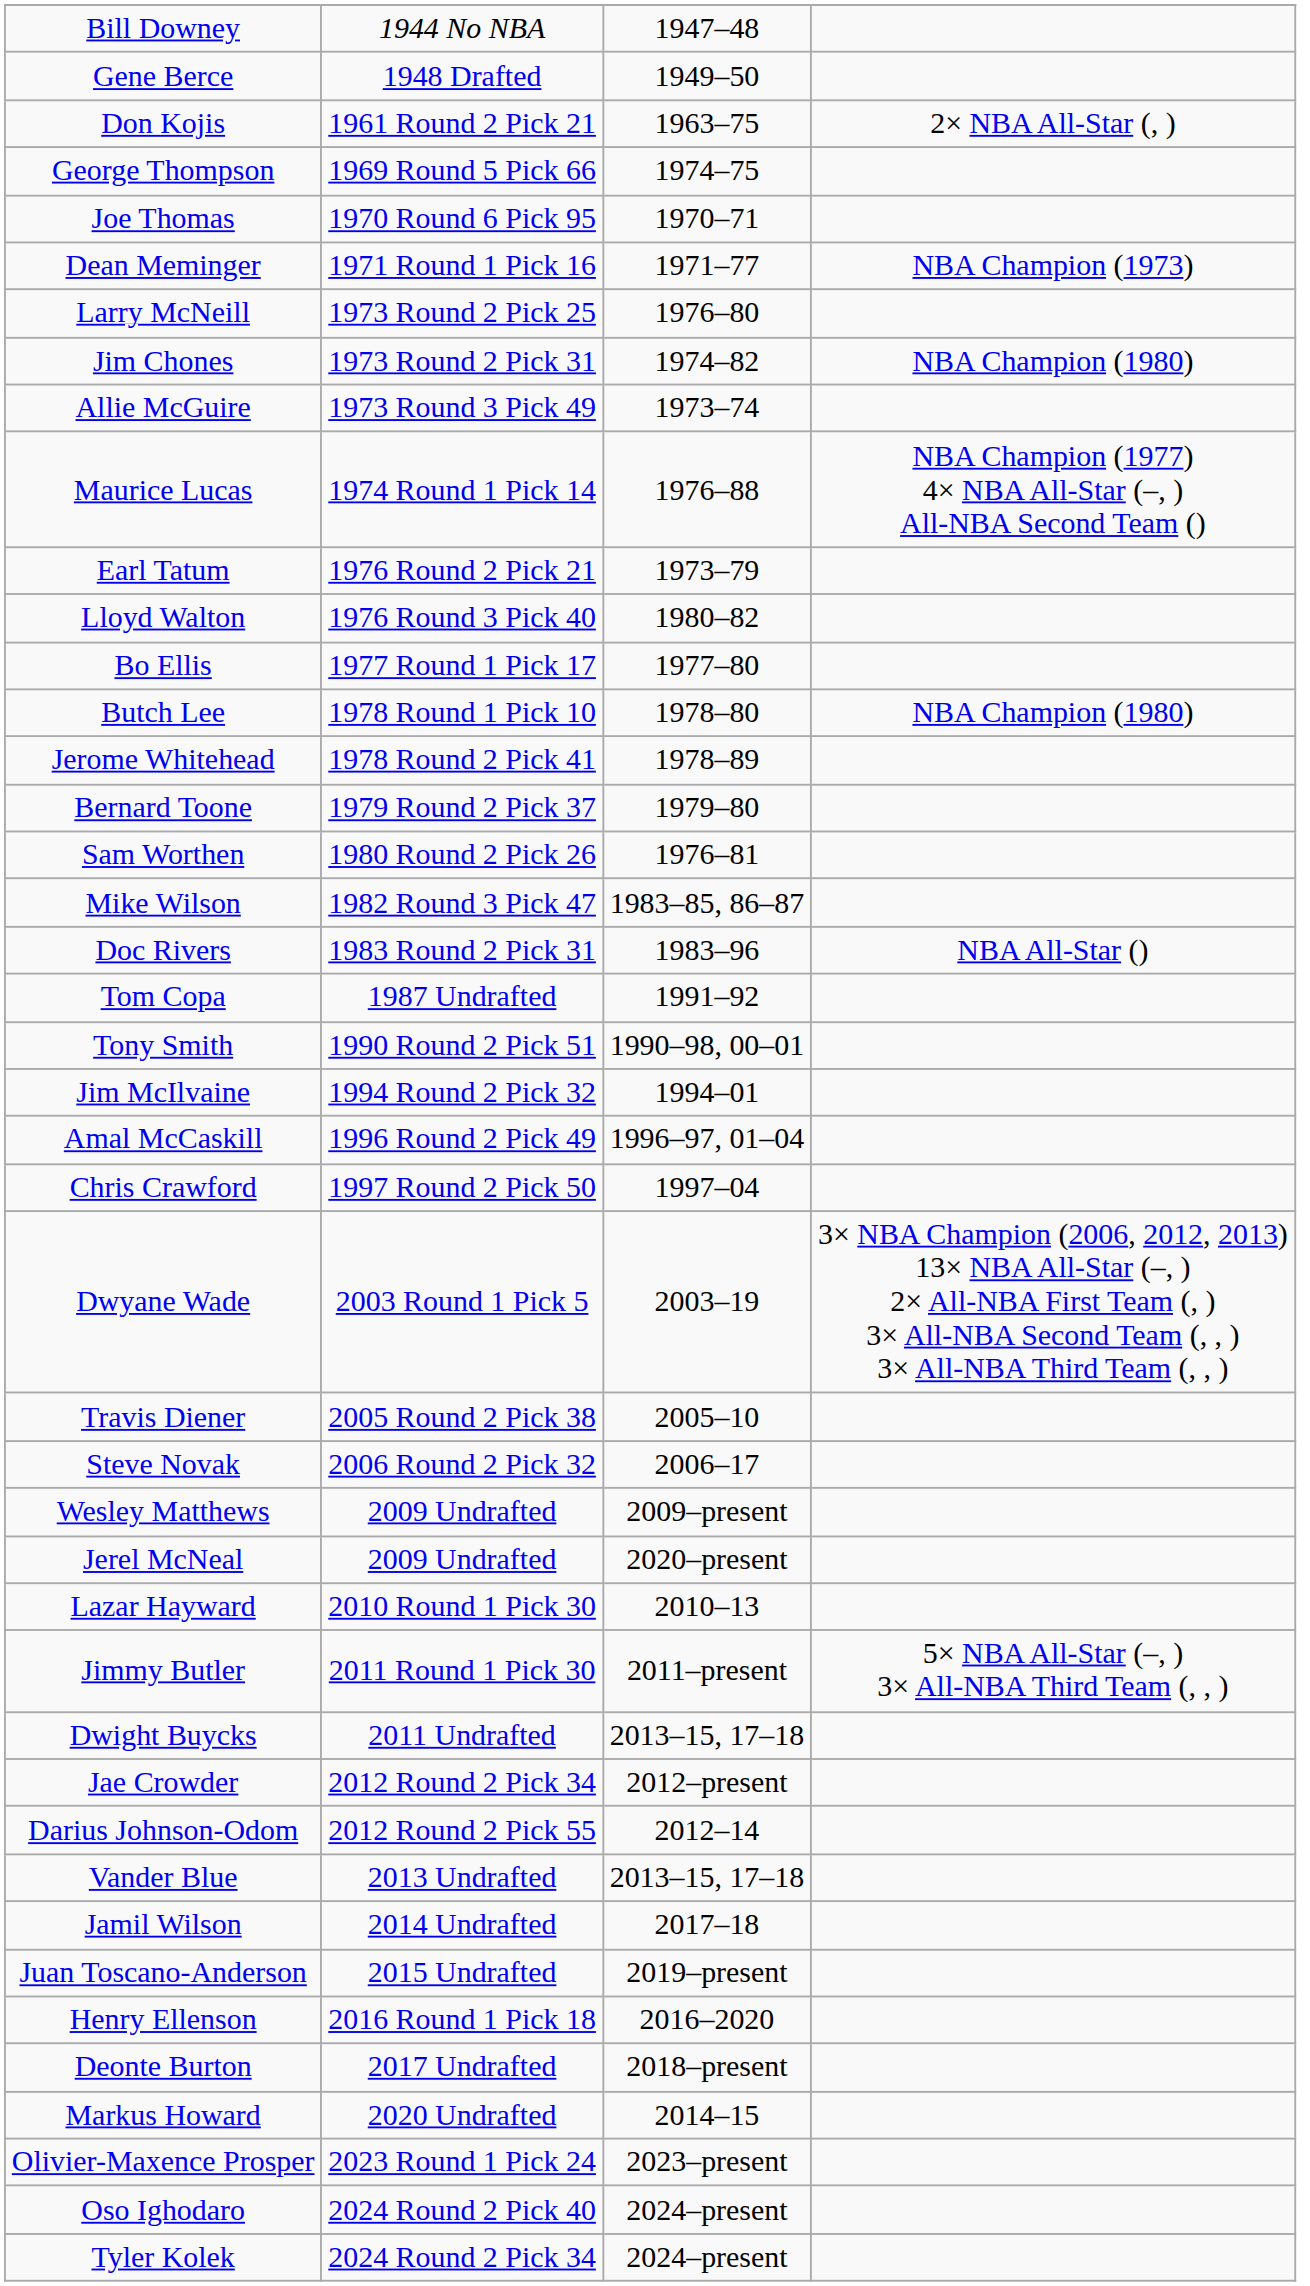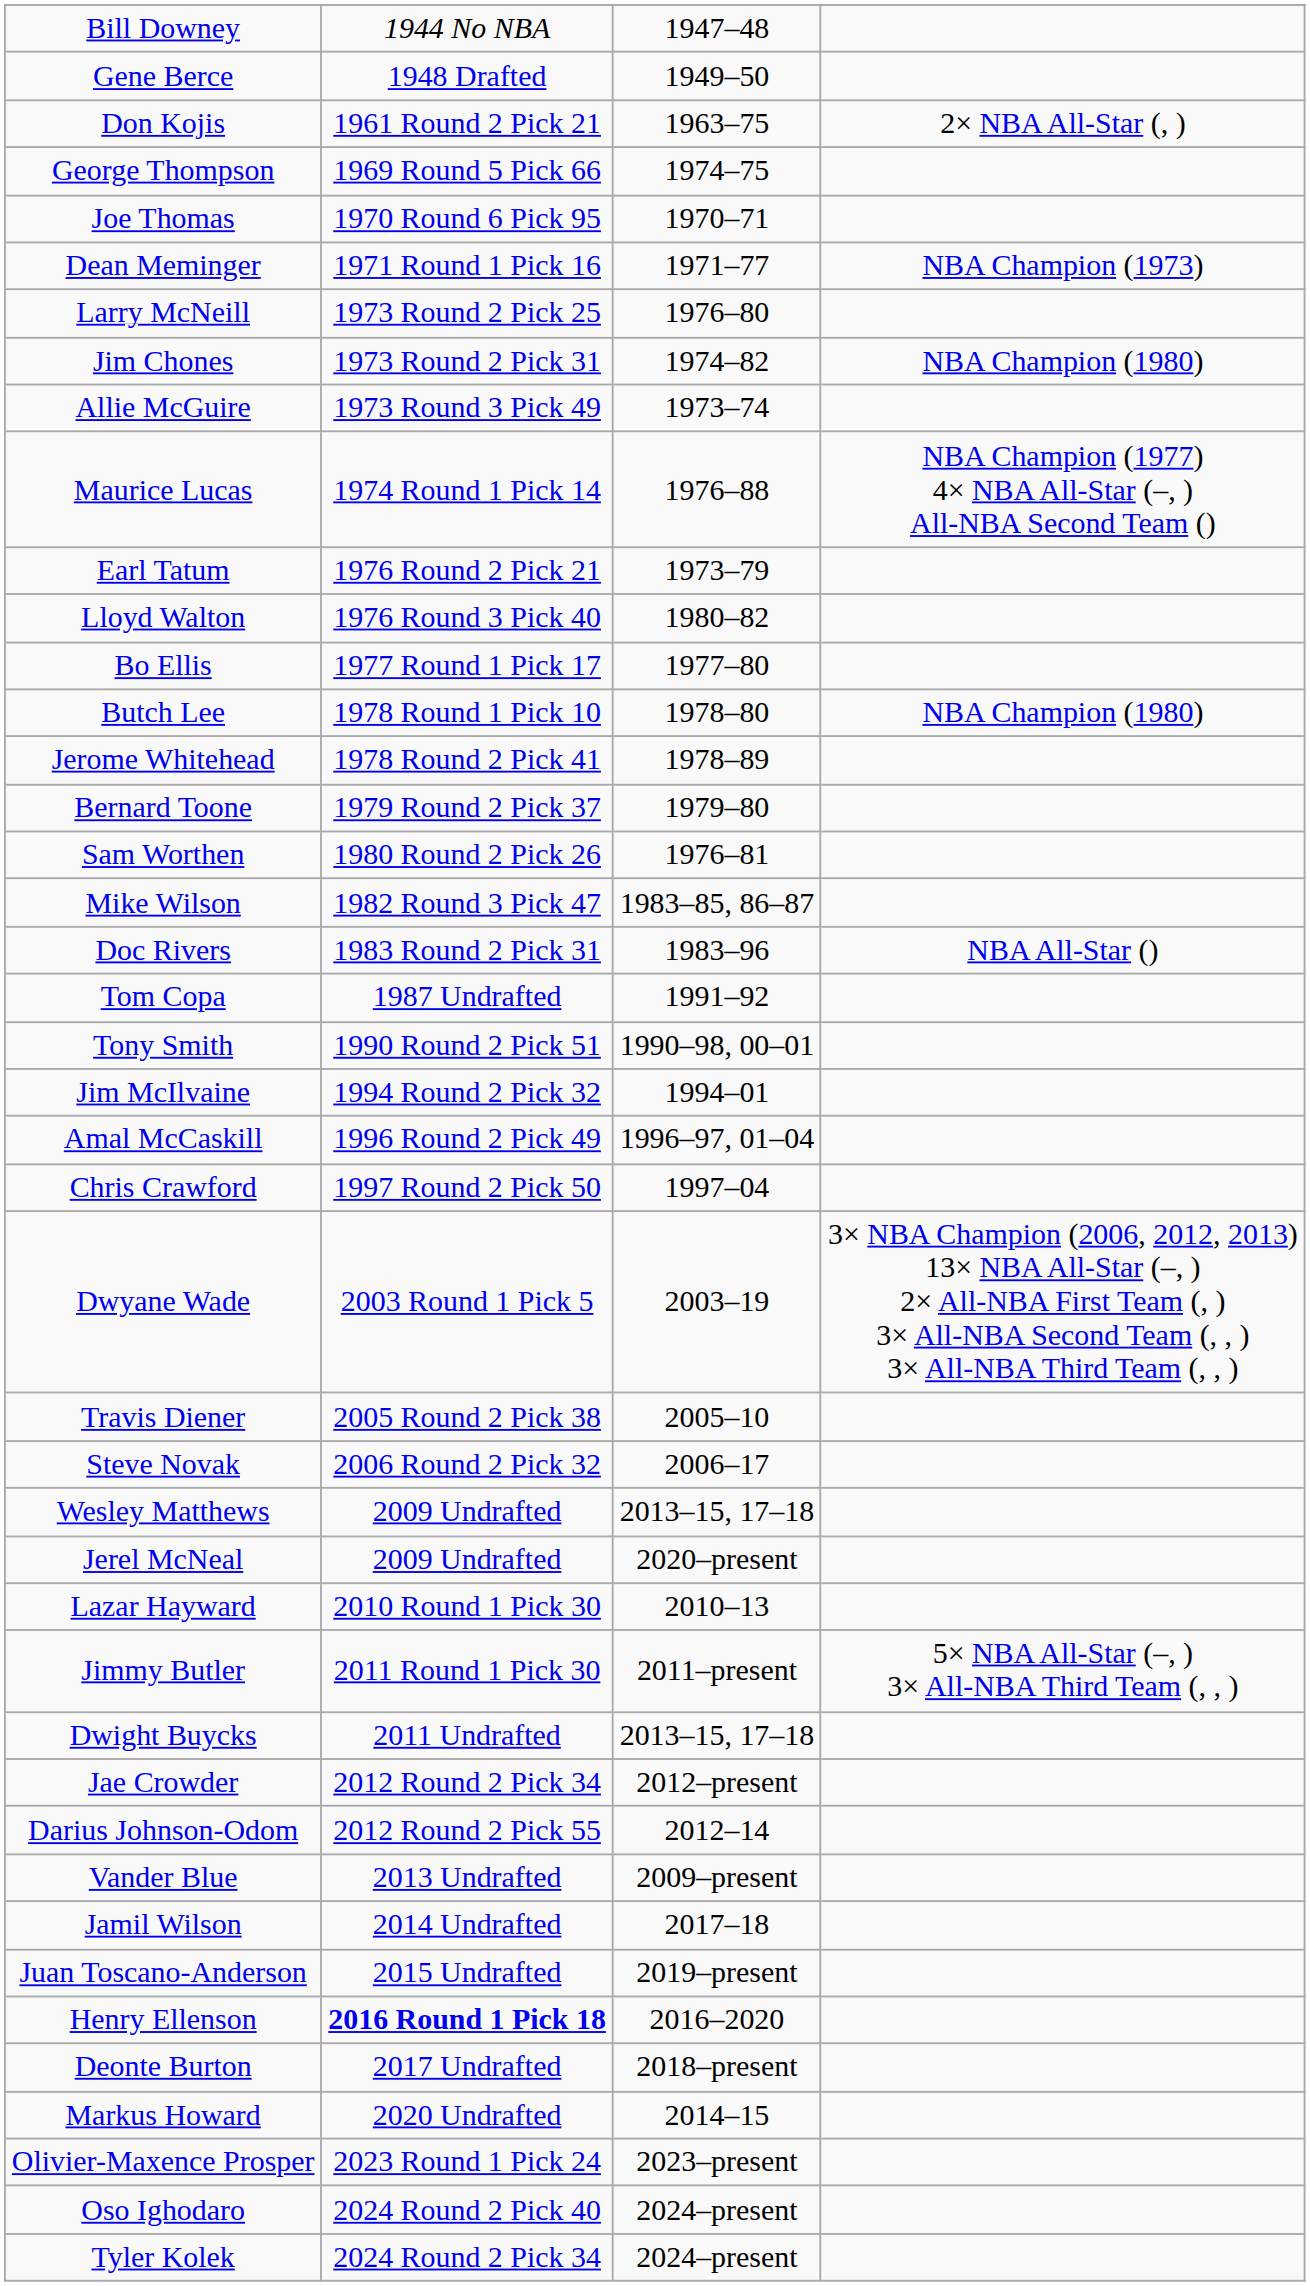 <table class="wikitable" style="text-align:center">
 <tr>
 </tr>
 <tr>
 <td><a href='#'>Bill Downey</a></td>
 <td><em>1944 No NBA</em></td>
 <td>1947–48</td>
 <td></td>
 </tr>
 <tr>
 <td><a href='#'>Gene Berce</a></td>
 <td><a href='#'>1948 Drafted</a></td>
 <td>1949–50</td>
 <td></td>
 </tr>
 <tr>
 <td><a href='#'>Don Kojis</a></td>
 <td><a href='#'>1961 Round 2 Pick 21</a></td>
 <td>1963–75</td>
 <td>2× <a href='#'>NBA All-Star</a> (, )</td>
 </tr>
 <tr>
 <td><a href='#'>George Thompson</a></td>
 <td><a href='#'>1969 Round 5 Pick 66</a></td>
 <td>1974–75</td>
 <td></td>
 </tr>
 <tr>
 <td><a href='#'>Joe Thomas</a></td>
 <td><a href='#'>1970 Round 6 Pick 95</a></td>
 <td>1970–71</td>
 <td></td>
 </tr>
 <tr>
 <td><a href='#'>Dean Meminger</a></td>
 <td><a href='#'>1971 Round 1 Pick 16</a></td>
 <td>1971–77</td>
 <td><a href='#'>NBA Champion</a> (<a href='#'>1973</a>)</td>
 </tr>
 <tr>
 <td><a href='#'>Larry McNeill</a></td>
 <td><a href='#'>1973 Round 2 Pick 25</a></td>
 <td>1976–80</td>
 <td></td>
 </tr>
 <tr>
 <td><a href='#'>Jim Chones</a></td>
 <td><a href='#'>1973 Round 2 Pick 31</a></td>
 <td>1974–82</td>
 <td><a href='#'>NBA Champion</a> (<a href='#'>1980</a>)</td>
 </tr>
 <tr>
 <td><a href='#'>Allie McGuire</a></td>
 <td><a href='#'>1973 Round 3 Pick 49</a></td>
 <td>1973–74</td>
 <td></td>
 </tr>
 <tr>
 <td><a href='#'>Maurice Lucas</a></td>
 <td><a href='#'>1974 Round 1 Pick 14</a></td>
 <td>1976–88</td>
 <td><a href='#'>NBA Champion</a> (<a href='#'>1977</a>)<br>4× <a href='#'>NBA All-Star</a> (–, )<br><a href='#'>All-NBA Second Team</a> ()</td>
 </tr>
 <tr>
 <td><a href='#'>Earl Tatum</a></td>
 <td><a href='#'>1976 Round 2 Pick 21</a></td>
 <td>1973–79</td>
 <td></td>
 </tr>
 <tr>
 <td><a href='#'>Lloyd Walton</a></td>
 <td><a href='#'>1976 Round 3 Pick 40</a></td>
 <td>1980–82</td>
 <td></td>
 </tr>
 <tr>
 <td><a href='#'>Bo Ellis</a></td>
 <td><a href='#'>1977 Round 1 Pick 17</a></td>
 <td>1977–80</td>
 <td></td>
 </tr>
 <tr>
 <td><a href='#'>Butch Lee</a></td>
 <td><a href='#'>1978 Round 1 Pick 10</a></td>
 <td>1978–80</td>
 <td><a href='#'>NBA Champion</a> (<a href='#'>1980</a>)</td>
 </tr>
 <tr>
 <td><a href='#'>Jerome Whitehead</a></td>
 <td><a href='#'>1978 Round 2 Pick 41</a></td>
 <td>1978–89</td>
 <td></td>
 </tr>
 <tr>
 <td><a href='#'>Bernard Toone</a></td>
 <td><a href='#'>1979 Round 2 Pick 37</a></td>
 <td>1979–80</td>
 <td></td>
 </tr>
 <tr>
 <td><a href='#'>Sam Worthen</a></td>
 <td><a href='#'>1980 Round 2 Pick 26</a></td>
 <td>1976–81</td>
 <td></td>
 </tr>
 <tr>
 <td><a href='#'>Mike Wilson</a></td>
 <td><a href='#'>1982 Round 3 Pick 47</a></td>
 <td>1983–85, 86–87</td>
 <td></td>
 </tr>
 <tr>
 <td><a href='#'>Doc Rivers</a></td>
 <td><a href='#'>1983 Round 2 Pick 31</a></td>
 <td>1983–96</td>
 <td><a href='#'>NBA All-Star</a> ()</td>
 </tr>
 <tr>
 <td><a href='#'>Tom Copa</a></td>
 <td><a href='#'>1987 Undrafted</a></td>
 <td>1991–92</td>
 <td></td>
 </tr>
 <tr>
 <td><a href='#'>Tony Smith</a></td>
 <td><a href='#'>1990 Round 2 Pick 51</a></td>
 <td>1990–98, 00–01</td>
 <td></td>
 </tr>
 <tr>
 <td><a href='#'>Jim McIlvaine</a></td>
 <td><a href='#'>1994 Round 2 Pick 32</a></td>
 <td>1994–01</td>
 <td></td>
 </tr>
 <tr>
 <td><a href='#'>Amal McCaskill</a></td>
 <td><a href='#'>1996 Round 2 Pick 49</a></td>
 <td>1996–97, 01–04</td>
 <td></td>
 </tr>
 <tr>
 <td><a href='#'>Chris Crawford</a></td>
 <td><a href='#'>1997 Round 2 Pick 50</a></td>
 <td>1997–04</td>
 <td></td>
 </tr>
 <tr>
 <td><a href='#'>Dwyane Wade</a></td>
 <td><a href='#'>2003 Round 1 Pick 5</a></td>
 <td>2003–19</td>
 <td>3× <a href='#'>NBA Champion</a> (<a href='#'>2006</a>, <a href='#'>2012</a>, <a href='#'>2013</a>)<br>13× <a href='#'>NBA All-Star</a> (–, )<br>2× <a href='#'>All-NBA First Team</a> (, )<br>3× <a href='#'>All-NBA Second Team</a> (, , )<br>3× <a href='#'>All-NBA Third Team</a> (, , )</td>
 </tr>
 <tr>
 <td><a href='#'>Travis Diener</a></td>
 <td><a href='#'>2005 Round 2 Pick 38</a></td>
 <td>2005–10</td>
 <td></td>
 </tr>
 <tr>
 <td><a href='#'>Steve Novak</a></td>
 <td><a href='#'>2006 Round 2 Pick 32</a></td>
 <td>2006–17</td>
 <td></td>
 </tr>
 <tr>
 <td><a href='#'>Wesley Matthews</a></td>
 <td><a href='#'>2009 Undrafted</a></td>
-<td>2009–present</td>
+<td>2013–15, 17–18</td>
 <td></td>
 </tr>
 <tr>
 <td><a href='#'>Jerel McNeal</a></td>
 <td><a href='#'>2009 Undrafted</a></td>
 <td>2020–present</td>
 <td></td>
 </tr>
 <tr>
 <td><a href='#'>Lazar Hayward</a></td>
 <td><a href='#'>2010 Round 1 Pick 30</a></td>
 <td>2010–13</td>
 <td></td>
 </tr>
 <tr>
 <td><a href='#'>Jimmy Butler</a></td>
 <td><a href='#'>2011 Round 1 Pick 30</a></td>
 <td>2011–present</td>
 <td>5× <a href='#'>NBA All-Star</a> (–, )<br>3× <a href='#'>All-NBA Third Team</a> (, , )</td>
 </tr>
 <tr>
 <td><a href='#'>Dwight Buycks</a></td>
 <td><a href='#'>2011 Undrafted</a></td>
 <td>2013–15, 17–18</td>
 <td></td>
 </tr>
 <tr>
 <td><a href='#'>Jae Crowder</a></td>
 <td><a href='#'>2012 Round 2 Pick 34</a></td>
 <td>2012–present</td>
 <td></td>
 </tr>
 <tr>
 <td><a href='#'>Darius Johnson-Odom</a></td>
 <td><a href='#'>2012 Round 2 Pick 55</a></td>
 <td>2012–14</td>
 <td></td>
 </tr>
 <tr>
 <td><a href='#'>Vander Blue</a></td>
 <td><a href='#'>2013 Undrafted</a></td>
-<td>2013–15, 17–18</td>
+<td>2009–present</td>
 <td></td>
 </tr>
 <tr>
 <td><a href='#'>Jamil Wilson</a></td>
 <td><a href='#'>2014 Undrafted</a></td>
 <td>2017–18</td>
 <td></td>
 </tr>
 <tr>
 <td><a href='#'>Juan Toscano-Anderson</a></td>
 <td><a href='#'>2015 Undrafted</a></td>
 <td>2019–present</td>
 <td></td>
 </tr>
 <tr>
 <td><a href='#'>Henry Ellenson</a></td>
-<td><a href='#'>2016 Round 1 Pick 18</a></td>
+<td><strong><a href='#'>2016 Round 1 Pick 18</a></strong></td>
 <td>2016–2020</td>
 <td></td>
 </tr>
 <tr>
 <td><a href='#'>Deonte Burton</a></td>
 <td><a href='#'>2017 Undrafted</a></td>
 <td>2018–present</td>
 <td></td>
 </tr>
 <tr>
 <td><a href='#'>Markus Howard</a></td>
 <td><a href='#'>2020 Undrafted</a></td>
 <td>2014–15</td>
 </tr>
 <tr>
 <td><a href='#'>Olivier-Maxence Prosper</a></td>
 <td><a href='#'>2023 Round 1 Pick 24</a></td>
 <td>2023–present</td>
 <td></td>
 </tr>
 <tr>
 <td><a href='#'>Oso Ighodaro</a></td>
 <td><a href='#'>2024 Round 2 Pick 40</a></td>
 <td>2024–present</td>
 <td></td>
 </tr>
 <tr>
 <td><a href='#'>Tyler Kolek</a></td>
 <td><a href='#'>2024 Round 2 Pick 34</a></td>
 <td>2024–present</td>
 <td></td>
 </tr>
 </table>
